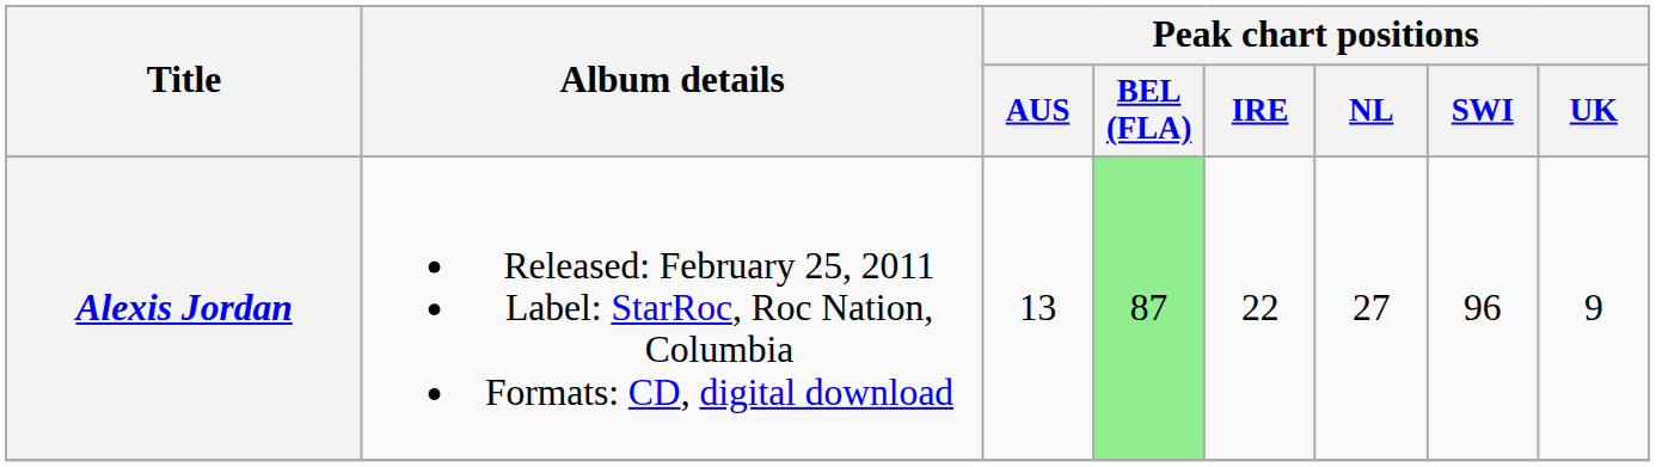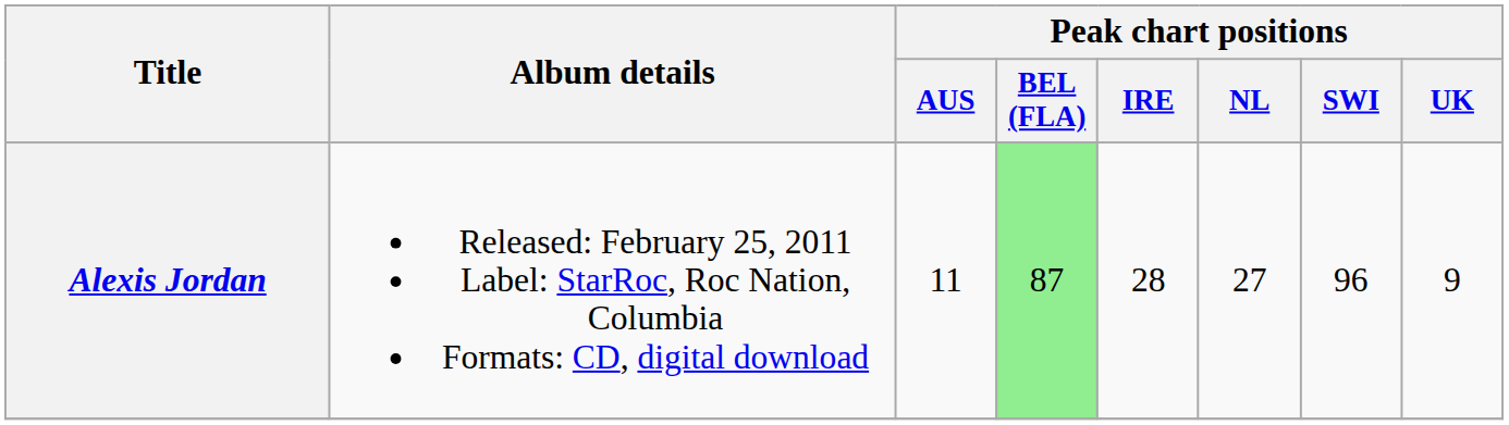 <table class="wikitable plainrowheaders" style="text-align:center;" border="1">
 <tr>
 <th scope="col" rowspan="2" style="width:9em;">Title</th>
 <th scope="col" rowspan="2" style="width:16em;">Album details</th>
 <th scope="col" colspan="6">Peak chart positions</th>
 </tr>
 <tr>
 <th scope="col" style="width:3em;font-size:85%"><a href='#'>AUS</a><br></th>
 <th scope="col" style="width:3em;font-size:85%"><a href='#'>BEL (FLA)</a><br></th>
 <th scope="col" style="width:3em;font-size:85%"><a href='#'>IRE</a><br></th>
 <th scope="col" style="width:3em;font-size:85%"><a href='#'>NL</a><br></th>
 <th scope="col" style="width:3em;font-size:85%"><a href='#'>SWI</a><br></th>
 <th scope="col" style="width:3em;font-size:85%"><a href='#'>UK</a><br></th>
 </tr>
 <tr>
 <th scope="row"><em><a href='#'>Alexis Jordan</a></em></th>
 <td><br><ul><li>Released: February 25, 2011</li><li>Label: <a href='#'>StarRoc</a>, Roc Nation, Columbia</li><li>Formats: <a href='#'>CD</a>, <a href='#'>digital download</a></li></ul></td>
-<td>13</td>
+<td>11</td>
 <td style="background: lightgreen;">87</td>
-<td>22</td>
+<td>28</td>
 <td>27</td>
 <td>96</td>
 <td>9</td>
 </tr>
 <tr>
 </tr>
 </table>
